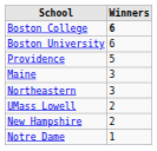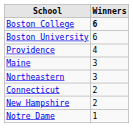 <table class="wikitable">
 <tr>
 <th style="background:#e5e5e5;">School</th>
 <th style="background:#e5e5e5;">Winners</th>
 </tr>
 <tr>
 <td><a href='#'>Boston College</a></td>
 <td><strong>6</strong></td>
 </tr>
 <tr>
 <td><a href='#'>Boston University</a></td>
 <td>6</td>
 </tr>
 <tr>
 <td><a href='#'>Providence</a></td>
-<td>5</td>
+<td>4</td>
 </tr>
 <tr>
 <td><a href='#'>Maine</a></td>
 <td>3</td>
 </tr>
 <tr>
 <td><a href='#'>Northeastern</a></td>
 <td>3</td>
 </tr>
 <tr>
-<td><a href='#'>UMass Lowell</a></td>
+<td><a href='#'>Connecticut</a></td>
 <td>2</td>
 </tr>
 <tr>
 <td><a href='#'>New Hampshire</a></td>
 <td>2</td>
 </tr>
 <tr>
 <td><a href='#'>Notre Dame</a></td>
 <td>1</td>
 </tr>
 </table>
